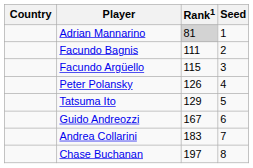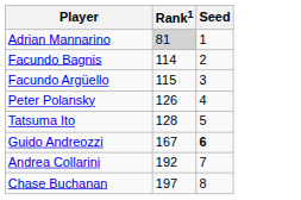 <table class="sortable wikitable">
 <tr>
-<th width="70">Country</th>
 <th width="175">Player</th>
 <th>Rank<sup>1</sup></th>
 <th>Seed</th>
 </tr>
 <tr>
-<td></td>
 <td><a href='#'>Adrian Mannarino</a></td>
 <td style="background: lightgrey;">81</td>
 <td>1</td>
 </tr>
 <tr>
-<td></td>
 <td><a href='#'>Facundo Bagnis</a></td>
-<td>111</td>
+<td>114</td>
 <td>2</td>
 </tr>
 <tr>
-<td></td>
 <td><a href='#'>Facundo Argüello</a></td>
 <td>115</td>
 <td>3</td>
 </tr>
 <tr>
-<td></td>
 <td><a href='#'>Peter Polansky</a></td>
 <td>126</td>
 <td>4</td>
 </tr>
 <tr>
-<td></td>
 <td><a href='#'>Tatsuma Ito</a></td>
-<td>129</td>
+<td>128</td>
 <td>5</td>
 </tr>
 <tr>
-<td></td>
 <td><a href='#'>Guido Andreozzi</a></td>
 <td>167</td>
-<td>6</td>
+<td><strong>6</strong></td>
 </tr>
 <tr>
-<td></td>
 <td><a href='#'>Andrea Collarini</a></td>
-<td>183</td>
+<td>192</td>
 <td>7</td>
 </tr>
 <tr>
-<td></td>
 <td><a href='#'>Chase Buchanan</a></td>
 <td>197</td>
 <td>8</td>
 </tr>
 </table>
